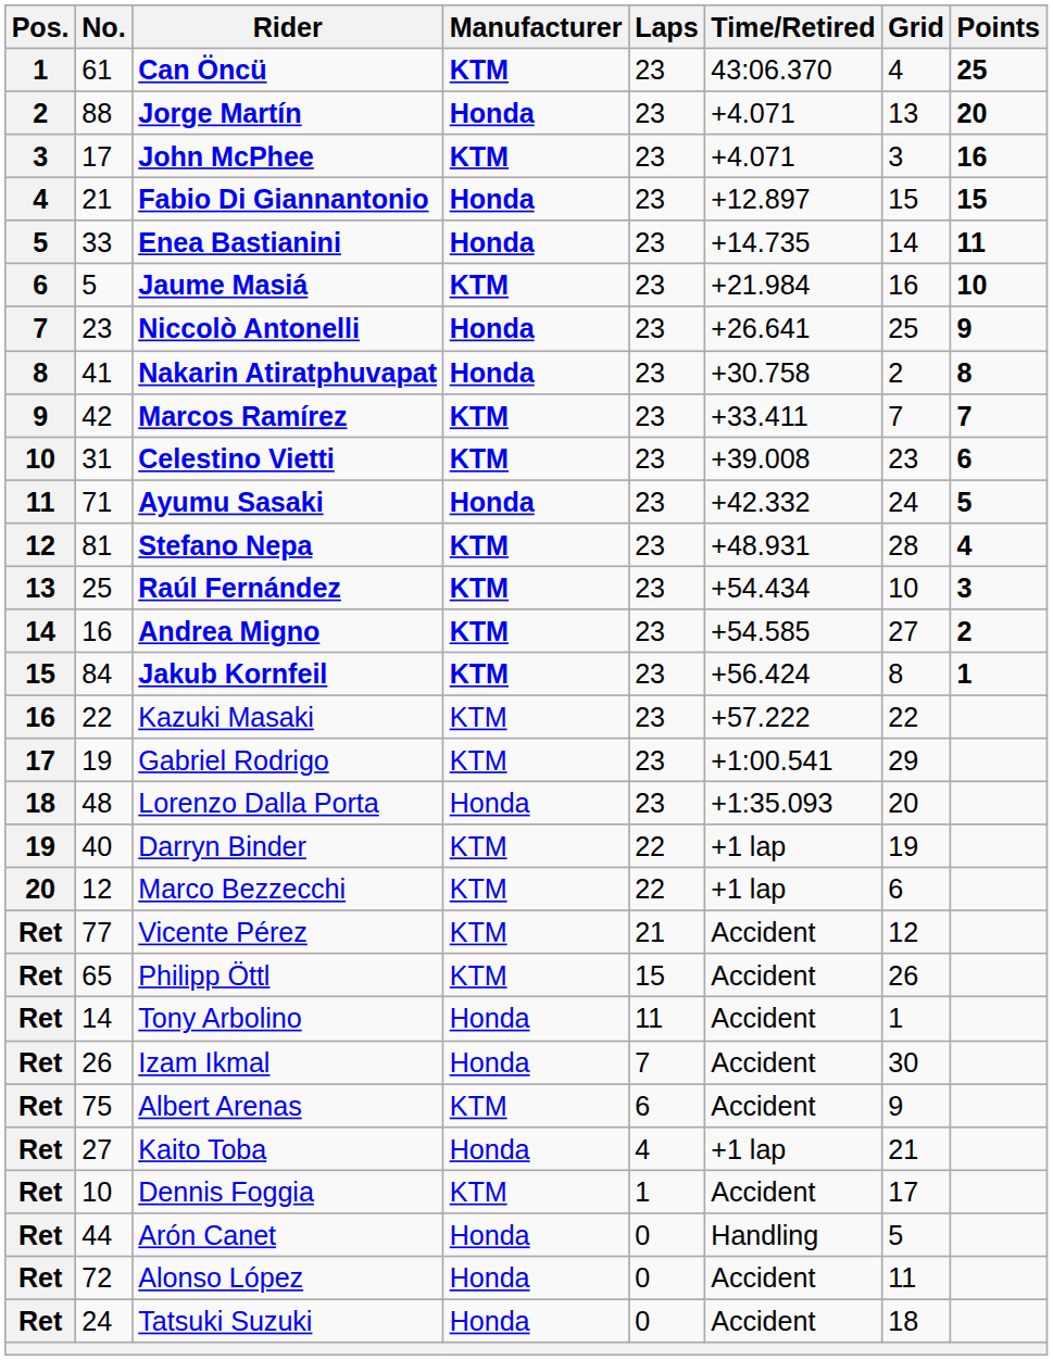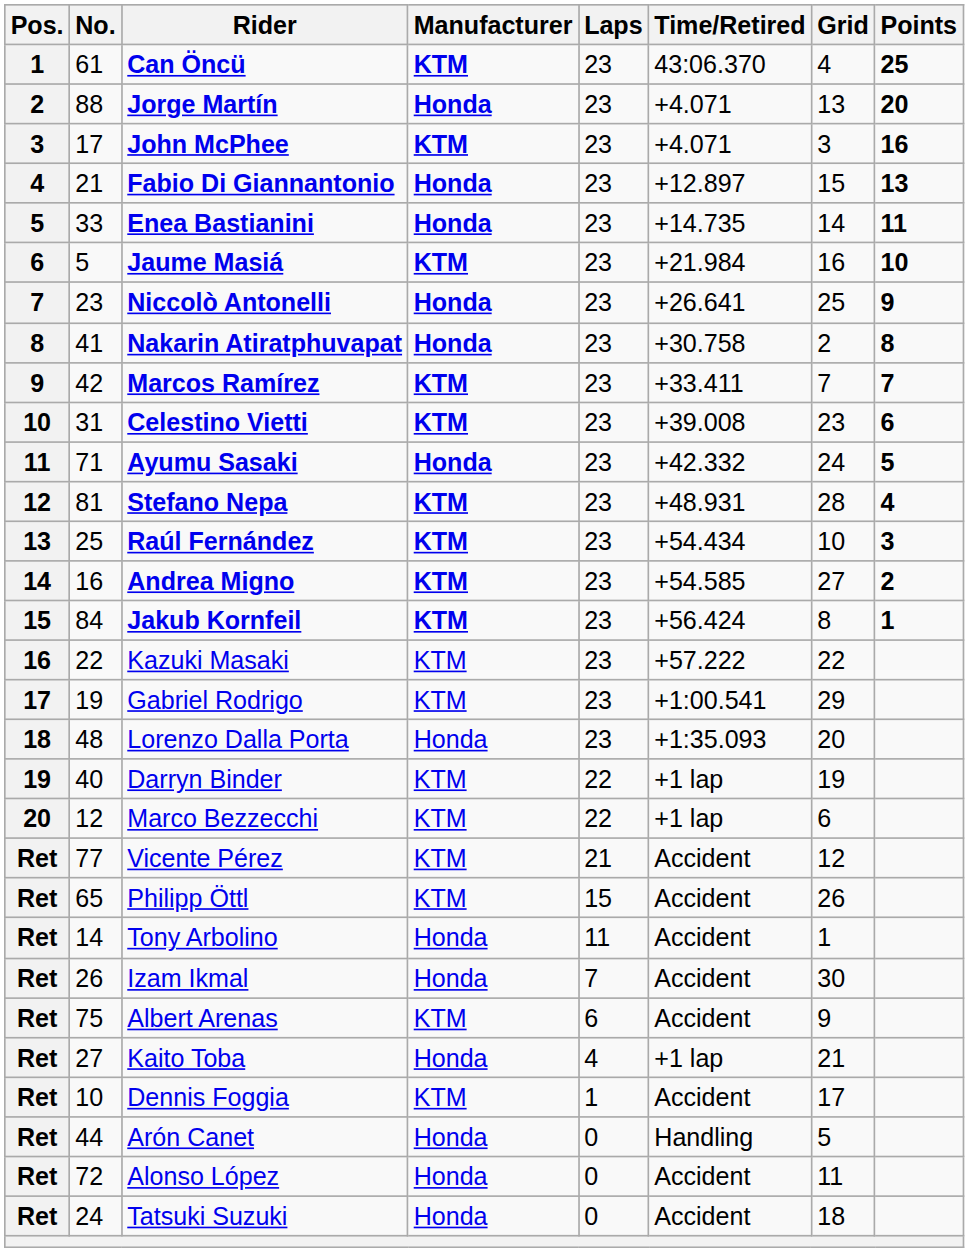 <table class="wikitable" style="font-size: 95%;">
 <tr>
 <th>Pos.</th>
 <th>No.</th>
 <th>Rider</th>
 <th>Manufacturer</th>
 <th>Laps</th>
 <th>Time/Retired</th>
 <th>Grid</th>
 <th>Points</th>
 </tr>
 <tr>
 <th>1</th>
 <td>61</td>
 <td> <strong><a href='#'>Can Öncü</a></strong></td>
 <td><strong><a href='#'>KTM</a></strong></td>
 <td>23</td>
 <td>43:06.370</td>
 <td>4</td>
 <td><strong>25</strong></td>
 </tr>
 <tr>
 <th>2</th>
 <td>88</td>
 <td> <strong><a href='#'>Jorge Martín</a></strong></td>
 <td><strong><a href='#'>Honda</a></strong></td>
 <td>23</td>
 <td>+4.071</td>
 <td>13</td>
 <td><strong>20</strong></td>
 </tr>
 <tr>
 <th>3</th>
 <td>17</td>
 <td> <strong><a href='#'>John McPhee</a></strong></td>
 <td><strong><a href='#'>KTM</a></strong></td>
 <td>23</td>
 <td>+4.071</td>
 <td>3</td>
 <td><strong>16</strong></td>
 </tr>
 <tr>
 <th>4</th>
 <td>21</td>
 <td> <strong><a href='#'>Fabio Di Giannantonio</a></strong></td>
 <td><strong><a href='#'>Honda</a></strong></td>
 <td>23</td>
 <td>+12.897</td>
 <td>15</td>
-<td><strong>15</strong></td>
+<td><strong>13</strong></td>
 </tr>
 <tr>
 <th>5</th>
 <td>33</td>
 <td> <strong><a href='#'>Enea Bastianini</a></strong></td>
 <td><strong><a href='#'>Honda</a></strong></td>
 <td>23</td>
 <td>+14.735</td>
 <td>14</td>
 <td><strong>11</strong></td>
 </tr>
 <tr>
 <th>6</th>
 <td>5</td>
 <td> <strong><a href='#'>Jaume Masiá</a></strong></td>
 <td><strong><a href='#'>KTM</a></strong></td>
 <td>23</td>
 <td>+21.984</td>
 <td>16</td>
 <td><strong>10</strong></td>
 </tr>
 <tr>
 <th>7</th>
 <td>23</td>
 <td> <strong><a href='#'>Niccolò Antonelli</a></strong></td>
 <td><strong><a href='#'>Honda</a></strong></td>
 <td>23</td>
 <td>+26.641</td>
 <td>25</td>
 <td><strong>9</strong></td>
 </tr>
 <tr>
 <th>8</th>
 <td>41</td>
 <td> <strong><a href='#'>Nakarin Atiratphuvapat</a></strong></td>
 <td><strong><a href='#'>Honda</a></strong></td>
 <td>23</td>
 <td>+30.758</td>
 <td>2</td>
 <td><strong>8</strong></td>
 </tr>
 <tr>
 <th>9</th>
 <td>42</td>
 <td> <strong><a href='#'>Marcos Ramírez</a></strong></td>
 <td><strong><a href='#'>KTM</a></strong></td>
 <td>23</td>
 <td>+33.411</td>
 <td>7</td>
 <td><strong>7</strong></td>
 </tr>
 <tr>
 <th>10</th>
 <td>31</td>
 <td> <strong><a href='#'>Celestino Vietti</a></strong></td>
 <td><strong><a href='#'>KTM</a></strong></td>
 <td>23</td>
 <td>+39.008</td>
 <td>23</td>
 <td><strong>6</strong></td>
 </tr>
 <tr>
 <th>11</th>
 <td>71</td>
 <td> <strong><a href='#'>Ayumu Sasaki</a></strong></td>
 <td><strong><a href='#'>Honda</a></strong></td>
 <td>23</td>
 <td>+42.332</td>
 <td>24</td>
 <td><strong>5</strong></td>
 </tr>
 <tr>
 <th>12</th>
 <td>81</td>
 <td> <strong><a href='#'>Stefano Nepa</a></strong></td>
 <td><strong><a href='#'>KTM</a></strong></td>
 <td>23</td>
 <td>+48.931</td>
 <td>28</td>
 <td><strong>4</strong></td>
 </tr>
 <tr>
 <th>13</th>
 <td>25</td>
 <td> <strong><a href='#'>Raúl Fernández</a></strong></td>
 <td><strong><a href='#'>KTM</a></strong></td>
 <td>23</td>
 <td>+54.434</td>
 <td>10</td>
 <td><strong>3</strong></td>
 </tr>
 <tr>
 <th>14</th>
 <td>16</td>
 <td> <strong><a href='#'>Andrea Migno</a></strong></td>
 <td><strong><a href='#'>KTM</a></strong></td>
 <td>23</td>
 <td>+54.585</td>
 <td>27</td>
 <td><strong>2</strong></td>
 </tr>
 <tr>
 <th>15</th>
 <td>84</td>
 <td> <strong><a href='#'>Jakub Kornfeil</a></strong></td>
 <td><strong><a href='#'>KTM</a></strong></td>
 <td>23</td>
 <td>+56.424</td>
 <td>8</td>
 <td><strong>1</strong></td>
 </tr>
 <tr>
 <th>16</th>
 <td>22</td>
 <td> <a href='#'>Kazuki Masaki</a></td>
 <td><a href='#'>KTM</a></td>
 <td>23</td>
 <td>+57.222</td>
 <td>22</td>
 <td></td>
 </tr>
 <tr>
 <th>17</th>
 <td>19</td>
 <td> <a href='#'>Gabriel Rodrigo</a></td>
 <td><a href='#'>KTM</a></td>
 <td>23</td>
 <td>+1:00.541</td>
 <td>29</td>
 <td></td>
 </tr>
 <tr>
 <th>18</th>
 <td>48</td>
 <td> <a href='#'>Lorenzo Dalla Porta</a></td>
 <td><a href='#'>Honda</a></td>
 <td>23</td>
 <td>+1:35.093</td>
 <td>20</td>
 <td></td>
 </tr>
 <tr>
 <th>19</th>
 <td>40</td>
 <td> <a href='#'>Darryn Binder</a></td>
 <td><a href='#'>KTM</a></td>
 <td>22</td>
 <td>+1 lap</td>
 <td>19</td>
 <td></td>
 </tr>
 <tr>
 <th>20</th>
 <td>12</td>
 <td> <a href='#'>Marco Bezzecchi</a></td>
 <td><a href='#'>KTM</a></td>
 <td>22</td>
 <td>+1 lap</td>
 <td>6</td>
 <td></td>
 </tr>
 <tr>
 <th>Ret</th>
 <td>77</td>
 <td> <a href='#'>Vicente Pérez</a></td>
 <td><a href='#'>KTM</a></td>
 <td>21</td>
 <td>Accident</td>
 <td>12</td>
 <td></td>
 </tr>
 <tr>
 <th>Ret</th>
 <td>65</td>
 <td> <a href='#'>Philipp Öttl</a></td>
 <td><a href='#'>KTM</a></td>
 <td>15</td>
 <td>Accident</td>
 <td>26</td>
 <td></td>
 </tr>
 <tr>
 <th>Ret</th>
 <td>14</td>
 <td> <a href='#'>Tony Arbolino</a></td>
 <td><a href='#'>Honda</a></td>
 <td>11</td>
 <td>Accident</td>
 <td>1</td>
 <td></td>
 </tr>
 <tr>
 <th>Ret</th>
 <td>26</td>
 <td> <a href='#'>Izam Ikmal</a></td>
 <td><a href='#'>Honda</a></td>
 <td>7</td>
 <td>Accident</td>
 <td>30</td>
 <td></td>
 </tr>
 <tr>
 <th>Ret</th>
 <td>75</td>
 <td> <a href='#'>Albert Arenas</a></td>
 <td><a href='#'>KTM</a></td>
 <td>6</td>
 <td>Accident</td>
 <td>9</td>
 <td></td>
 </tr>
 <tr>
 <th>Ret</th>
 <td>27</td>
 <td> <a href='#'>Kaito Toba</a></td>
 <td><a href='#'>Honda</a></td>
 <td>4</td>
 <td>+1 lap</td>
 <td>21</td>
 <td></td>
 </tr>
 <tr>
 <th>Ret</th>
 <td>10</td>
 <td> <a href='#'>Dennis Foggia</a></td>
 <td><a href='#'>KTM</a></td>
 <td>1</td>
 <td>Accident</td>
 <td>17</td>
 <td></td>
 </tr>
 <tr>
 <th>Ret</th>
 <td>44</td>
 <td> <a href='#'>Arón Canet</a></td>
 <td><a href='#'>Honda</a></td>
 <td>0</td>
 <td>Handling</td>
 <td>5</td>
 <td></td>
 </tr>
 <tr>
 <th>Ret</th>
 <td>72</td>
 <td> <a href='#'>Alonso López</a></td>
 <td><a href='#'>Honda</a></td>
 <td>0</td>
 <td>Accident</td>
 <td>11</td>
 <td></td>
 </tr>
 <tr>
 <th>Ret</th>
 <td>24</td>
 <td> <a href='#'>Tatsuki Suzuki</a></td>
 <td><a href='#'>Honda</a></td>
 <td>0</td>
 <td>Accident</td>
 <td>18</td>
 <td></td>
 </tr>
 <tr>
 <th colspan=8></th>
 </tr>
 </table>
